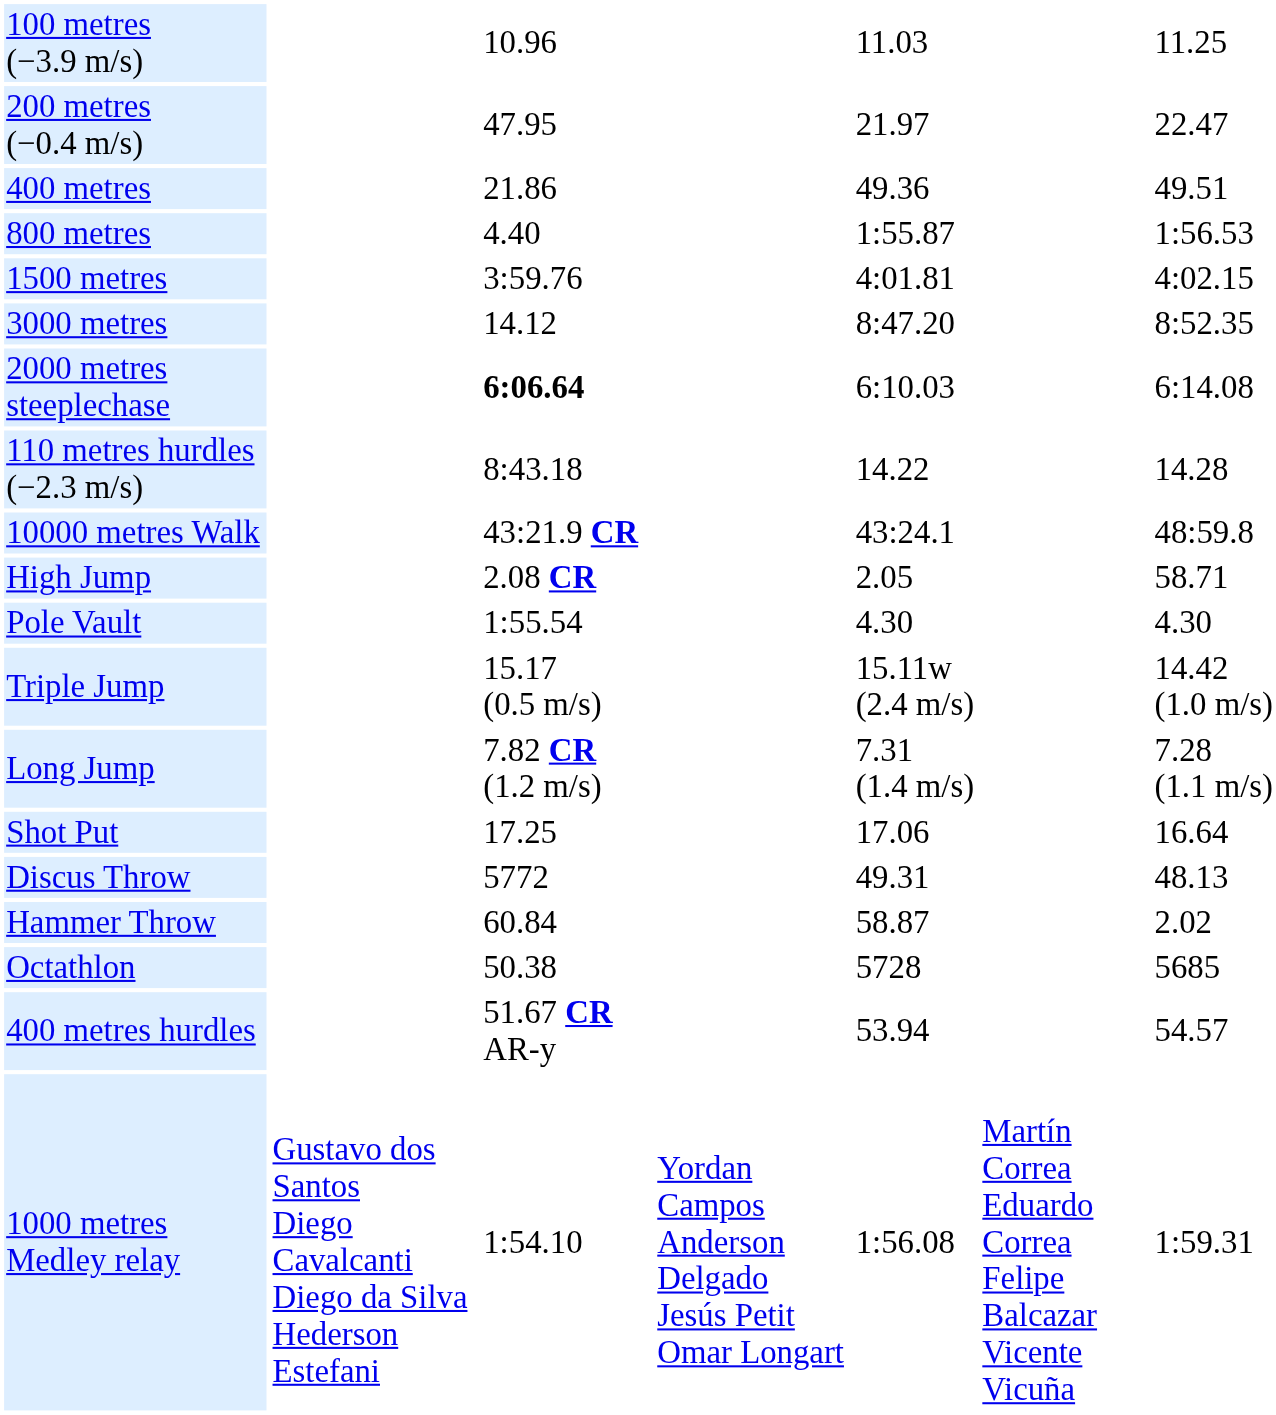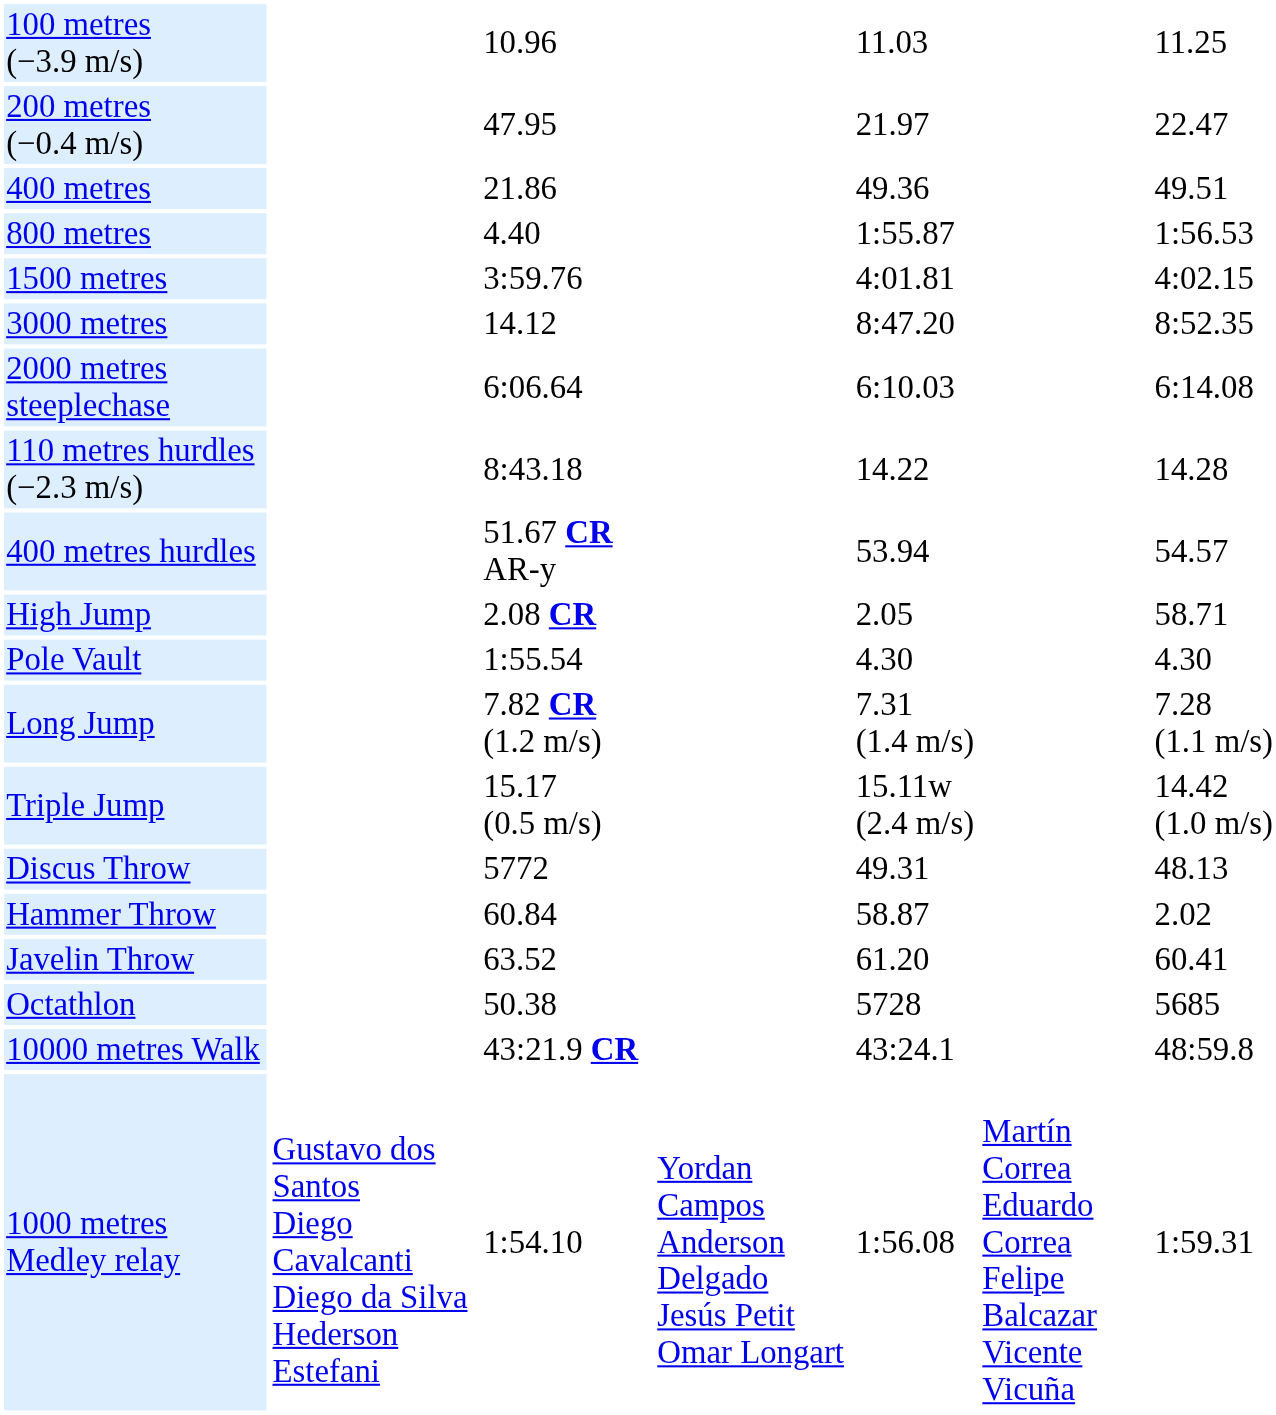 <table>
 <tr>
 <td bgcolor = DDEEFF><a href='#'>100 metres</a> <br> (−3.9 m/s)</td>
 <td></td>
 <td>10.96</td>
 <td></td>
 <td>11.03</td>
 <td></td>
 <td>11.25</td>
 </tr>
 <tr>
 <td bgcolor = DDEEFF><a href='#'>200 metres</a> <br> (−0.4 m/s)</td>
 <td></td>
 <td>47.95</td>
 <td></td>
 <td>21.97</td>
 <td></td>
 <td>22.47</td>
 </tr>
 <tr>
 <td bgcolor = DDEEFF><a href='#'>400 metres</a></td>
 <td></td>
 <td>21.86</td>
 <td></td>
 <td>49.36</td>
 <td></td>
 <td>49.51</td>
 </tr>
 <tr>
 <td bgcolor = DDEEFF><a href='#'>800 metres</a></td>
 <td></td>
 <td>4.40</td>
 <td></td>
 <td>1:55.87</td>
 <td></td>
 <td>1:56.53</td>
 </tr>
 <tr>
 <td bgcolor = DDEEFF><a href='#'>1500 metres</a></td>
 <td></td>
 <td>3:59.76</td>
 <td></td>
 <td>4:01.81</td>
 <td></td>
 <td>4:02.15</td>
 </tr>
 <tr>
 <td bgcolor = DDEEFF><a href='#'>3000 metres</a></td>
 <td></td>
 <td>14.12</td>
 <td></td>
 <td>8:47.20</td>
 <td></td>
 <td>8:52.35</td>
 </tr>
 <tr>
 <td bgcolor = DDEEFF><a href='#'>2000 metres steeplechase</a></td>
 <td></td>
-<td><strong>6:06.64</strong></td>
+<td>6:06.64</td>
 <td></td>
 <td>6:10.03</td>
 <td></td>
 <td>6:14.08</td>
 </tr>
 <tr>
 <td bgcolor = DDEEFF><a href='#'>110 metres hurdles</a> <br> (−2.3 m/s)</td>
 <td></td>
 <td>8:43.18</td>
 <td></td>
 <td>14.22</td>
 <td></td>
 <td>14.28</td>
 </tr>
 <tr>
-<td bgcolor = DDEEFF><a href='#'>10000 metres Walk</a></td>
+<td bgcolor = DDEEFF><a href='#'>400 metres hurdles</a></td>
 <td></td>
-<td>43:21.9 <strong><a href='#'>CR</a></strong></td>
+<td>51.67 <strong><a href='#'>CR</a></strong> AR-y</td>
 <td></td>
-<td>43:24.1</td>
+<td>53.94</td>
 <td></td>
-<td>48:59.8</td>
+<td>54.57</td>
 </tr>
 <tr>
 <td bgcolor = DDEEFF><a href='#'>High Jump</a></td>
 <td></td>
 <td>2.08 <strong><a href='#'>CR</a></strong></td>
 <td></td>
 <td>2.05</td>
 <td></td>
 <td>58.71</td>
 </tr>
 <tr>
 <td bgcolor = DDEEFF><a href='#'>Pole Vault</a></td>
 <td></td>
 <td>1:55.54</td>
 <td></td>
 <td>4.30</td>
 <td></td>
 <td>4.30</td>
 </tr>
 <tr>
-<td bgcolor = DDEEFF><a href='#'>Triple Jump</a></td>
-<td></td>
-<td>15.17 <br> (0.5 m/s)</td>
-<td></td>
-<td>15.11w <br> (2.4 m/s)</td>
-<td></td>
-<td>14.42 <br> (1.0 m/s)</td>
-</tr>
-<tr>
 <td bgcolor = DDEEFF><a href='#'>Long Jump</a></td>
 <td></td>
 <td>7.82 <strong><a href='#'>CR</a></strong> <br> (1.2 m/s)</td>
 <td></td>
 <td>7.31 <br> (1.4 m/s)</td>
 <td></td>
 <td>7.28 <br> (1.1 m/s)</td>
 </tr>
 <tr>
-<td bgcolor = DDEEFF><a href='#'>Shot Put</a></td>
+<td bgcolor = DDEEFF><a href='#'>Triple Jump</a></td>
 <td></td>
-<td>17.25</td>
+<td>15.17 <br> (0.5 m/s)</td>
 <td></td>
-<td>17.06</td>
+<td>15.11w <br> (2.4 m/s)</td>
 <td></td>
-<td>16.64</td>
+<td>14.42 <br> (1.0 m/s)</td>
 </tr>
 <tr>
 <td bgcolor = DDEEFF><a href='#'>Discus Throw</a></td>
 <td></td>
 <td>5772</td>
 <td></td>
 <td>49.31</td>
 <td></td>
 <td>48.13</td>
 </tr>
 <tr>
 <td bgcolor = DDEEFF><a href='#'>Hammer Throw</a></td>
 <td></td>
 <td>60.84</td>
 <td></td>
 <td>58.87</td>
 <td></td>
 <td>2.02</td>
 </tr>
 <tr>
+<td bgcolor = DDEEFF><a href='#'>Javelin Throw</a></td>
+<td></td>
+<td>63.52</td>
+<td></td>
+<td>61.20</td>
+<td></td>
+<td>60.41</td>
+</tr>
+<tr>
 <td bgcolor = DDEEFF><a href='#'>Octathlon</a></td>
 <td></td>
 <td>50.38</td>
 <td></td>
 <td>5728</td>
 <td></td>
 <td>5685</td>
 </tr>
 <tr>
-<td bgcolor = DDEEFF><a href='#'>400 metres hurdles</a></td>
+<td bgcolor = DDEEFF><a href='#'>10000 metres Walk</a></td>
 <td></td>
-<td>51.67 <strong><a href='#'>CR</a></strong> AR-y</td>
+<td>43:21.9 <strong><a href='#'>CR</a></strong></td>
 <td></td>
-<td>53.94</td>
+<td>43:24.1</td>
 <td></td>
-<td>54.57</td>
+<td>48:59.8</td>
 </tr>
 <tr>
 <td bgcolor = DDEEFF><a href='#'>1000 metres Medley relay</a></td>
 <td> <br> <a href='#'>Gustavo dos Santos</a> <br> <a href='#'>Diego Cavalcanti</a> <br> <a href='#'>Diego da Silva</a> <br> <a href='#'>Hederson Estefani</a></td>
 <td>1:54.10</td>
 <td> <br> <a href='#'>Yordan Campos</a> <br> <a href='#'>Anderson Delgado</a> <br> <a href='#'>Jesús Petit</a> <br> <a href='#'>Omar Longart</a></td>
 <td>1:56.08</td>
 <td> <br> <a href='#'>Martín Correa</a> <br> <a href='#'>Eduardo Correa</a> <br> <a href='#'>Felipe Balcazar</a> <br> <a href='#'>Vicente Vicuña</a></td>
 <td>1:59.31</td>
 </tr>
 </table>
